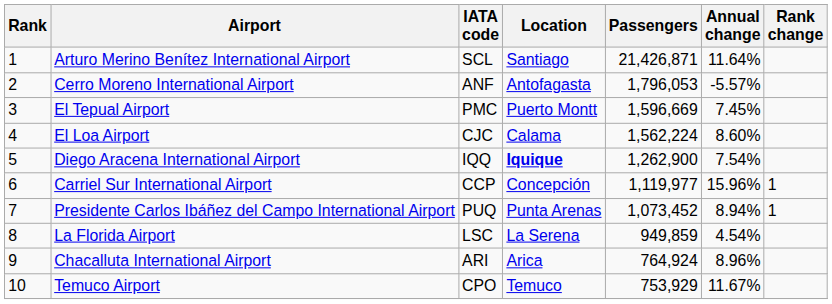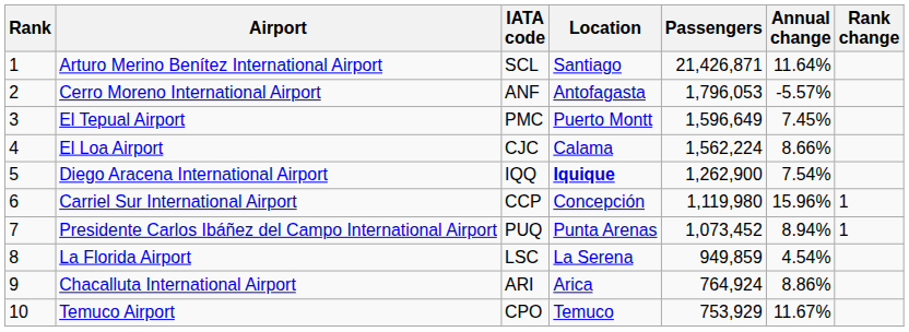 <table class="wikitable sortable">
 <tr>
 <th>Rank</th>
 <th>Airport</th>
 <th>IATA<br>code</th>
 <th>Location</th>
 <th>Passengers</th>
 <th data-sort-type="number">Annual<br>change</th>
 <th>Rank<br>change</th>
 </tr>
 <tr>
 <td>1</td>
 <td><a href='#'>Arturo Merino Benítez International Airport</a></td>
 <td>SCL</td>
 <td><a href='#'>Santiago</a></td>
 <td align="right">21,426,871</td>
 <td align="right">11.64% </td>
 <td></td>
 </tr>
 <tr>
 <td>2</td>
 <td><a href='#'>Cerro Moreno International Airport</a></td>
 <td>ANF</td>
 <td><a href='#'>Antofagasta</a></td>
 <td align="right">1,796,053</td>
 <td align="right">-5.57% </td>
 <td></td>
 </tr>
 <tr>
 <td>3</td>
 <td><a href='#'>El Tepual Airport</a></td>
 <td>PMC</td>
 <td><a href='#'>Puerto Montt</a></td>
-<td align="right">1,596,669</td>
+<td align="right">1,596,649</td>
 <td align="right">7.45% </td>
 <td></td>
 </tr>
 <tr>
 <td>4</td>
 <td><a href='#'>El Loa Airport</a></td>
 <td>CJC</td>
 <td><a href='#'>Calama</a></td>
 <td align="right">1,562,224</td>
-<td align="right">8.60% </td>
+<td align="right">8.66% </td>
 <td></td>
 </tr>
 <tr>
 <td>5</td>
 <td><a href='#'>Diego Aracena International Airport</a></td>
 <td>IQQ</td>
 <td><strong><a href='#'>Iquique</a></strong></td>
 <td align="right">1,262,900</td>
 <td align="right">7.54% </td>
 <td></td>
 </tr>
 <tr>
 <td>6</td>
 <td><a href='#'>Carriel Sur International Airport</a></td>
 <td>CCP</td>
 <td><a href='#'>Concepción</a></td>
-<td align="right">1,119,977</td>
+<td align="right">1,119,980</td>
 <td align="right">15.96% </td>
 <td> 1</td>
 </tr>
 <tr>
 <td>7</td>
 <td><a href='#'>Presidente Carlos Ibáñez del Campo International Airport</a></td>
 <td>PUQ</td>
 <td><a href='#'>Punta Arenas</a></td>
 <td align="right">1,073,452</td>
 <td align="right">8.94% </td>
 <td> 1</td>
 </tr>
 <tr>
 <td>8</td>
 <td><a href='#'>La Florida Airport</a></td>
 <td>LSC</td>
 <td><a href='#'>La Serena</a></td>
 <td align="right">949,859</td>
 <td align="right">4.54% </td>
 <td></td>
 </tr>
 <tr>
 <td>9</td>
 <td><a href='#'>Chacalluta International Airport</a></td>
 <td>ARI</td>
 <td><a href='#'>Arica</a></td>
 <td align="right">764,924</td>
-<td align="right">8.96% </td>
+<td align="right">8.86% </td>
 <td></td>
 </tr>
 <tr>
 <td>10</td>
 <td><a href='#'>Temuco Airport</a></td>
 <td>CPO</td>
 <td><a href='#'>Temuco</a></td>
 <td align="right">753,929</td>
 <td align="right">11.67% </td>
 <td></td>
 </tr>
 <tr>
 </tr>
 </table>
